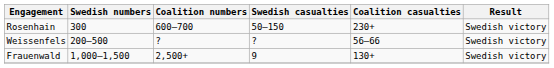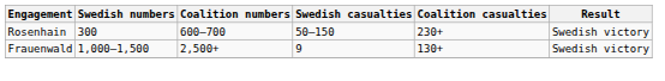 <table class="wikitable">
 <tr>
 <th>Engagement</th>
 <th>Swedish numbers</th>
 <th>Coalition numbers</th>
 <th>Swedish casualties</th>
 <th>Coalition casualties</th>
 <th>Result</th>
 </tr>
 <tr>
 <td>Rosenhain</td>
 <td>300</td>
 <td>600–700</td>
 <td>50–150</td>
 <td>230+</td>
 <td>Swedish victory</td>
 </tr>
 <tr>
-<td>Weissenfels</td>
-<td>200–500</td>
-<td>?</td>
-<td>?</td>
-<td>56–66</td>
-<td>Swedish victory</td>
-</tr>
-<tr>
 <td>Frauenwald</td>
 <td>1,000–1,500</td>
 <td>2,500+</td>
 <td>9</td>
 <td>130+</td>
 <td>Swedish victory</td>
 </tr>
 <tr>
 </tr>
 </table>
